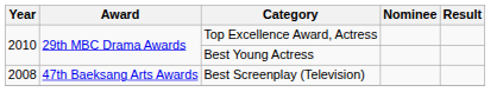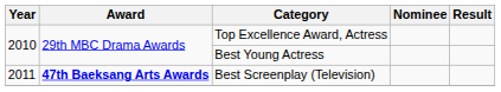 <table class="wikitable">
 <tr>
 <th>Year</th>
 <th>Award</th>
 <th>Category</th>
 <th>Nominee</th>
 <th>Result</th>
 </tr>
 <tr>
 <td rowspan="2">2010</td>
 <td rowspan="2"><a href='#'>29th MBC Drama Awards</a></td>
 <td>Top Excellence Award, Actress</td>
 <td></td>
 <td></td>
 </tr>
 <tr>
 <td>Best Young Actress</td>
 <td></td>
 <td></td>
 </tr>
 <tr>
-<td>2008</td>
-<td><a href='#'>47th Baeksang Arts Awards</a></td>
+<td>2011</td>
+<td><strong><a href='#'>47th Baeksang Arts Awards</a></strong></td>
 <td>Best Screenplay (Television)</td>
 <td></td>
 <td></td>
 </tr>
 <tr>
 </tr>
 </table>
